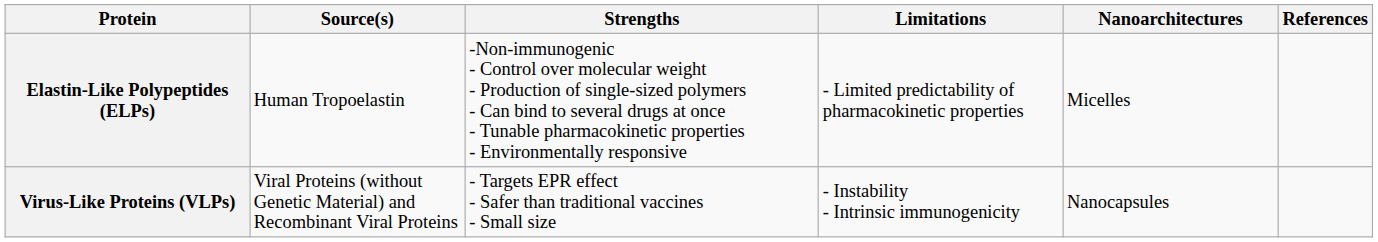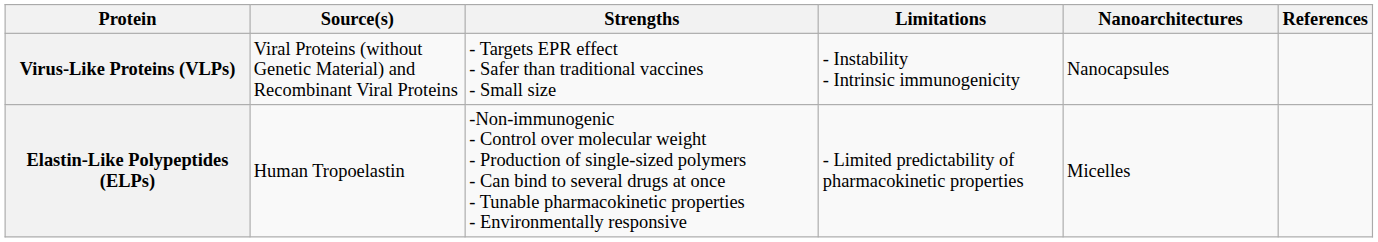 <table class="wikitable" style="margin: 1em auto 1em auto;">
 <tr>
 <th width="205" scope="col">Protein</th>
 <th width="180" scope="col">Source(s)</th>
 <th width="300" scope="col">Strengths</th>
 <th width="205" scope="col">Limitations</th>
 <th width="180" scope="col">Nanoarchitectures</th>
 <th width="50" scope="col">References</th>
 </tr>
 <tr>
+<th scope="row">Virus-Like Proteins (VLPs)</th>
+<td>Viral Proteins (without Genetic Material) and Recombinant Viral Proteins</td>
+<td>- Targets EPR effect<br>- Safer than traditional vaccines<br>- Small size</td>
+<td>- Instability<br>- Intrinsic immunogenicity</td>
+<td>Nanocapsules</td>
+<td></td>
+</tr>
+<tr>
 <th scope="row">Elastin-Like Polypeptides (ELPs)</th>
 <td>Human Tropoelastin</td>
 <td>-Non-immunogenic<br>- Control over molecular weight<br>- Production of single-sized polymers<br>- Can bind to several drugs at once<br>- Tunable pharmacokinetic properties<br>- Environmentally responsive</td>
 <td>- Limited predictability of pharmacokinetic properties</td>
 <td>Micelles</td>
 <td></td>
 </tr>
-<tr>
-<th scope="row">Virus-Like Proteins (VLPs)</th>
-<td>Viral Proteins (without Genetic Material) and Recombinant Viral Proteins</td>
-<td>- Targets EPR effect<br>- Safer than traditional vaccines<br>- Small size</td>
-<td>- Instability<br>- Intrinsic immunogenicity</td>
-<td>Nanocapsules</td>
-<td></td>
-</tr>
 </table>
